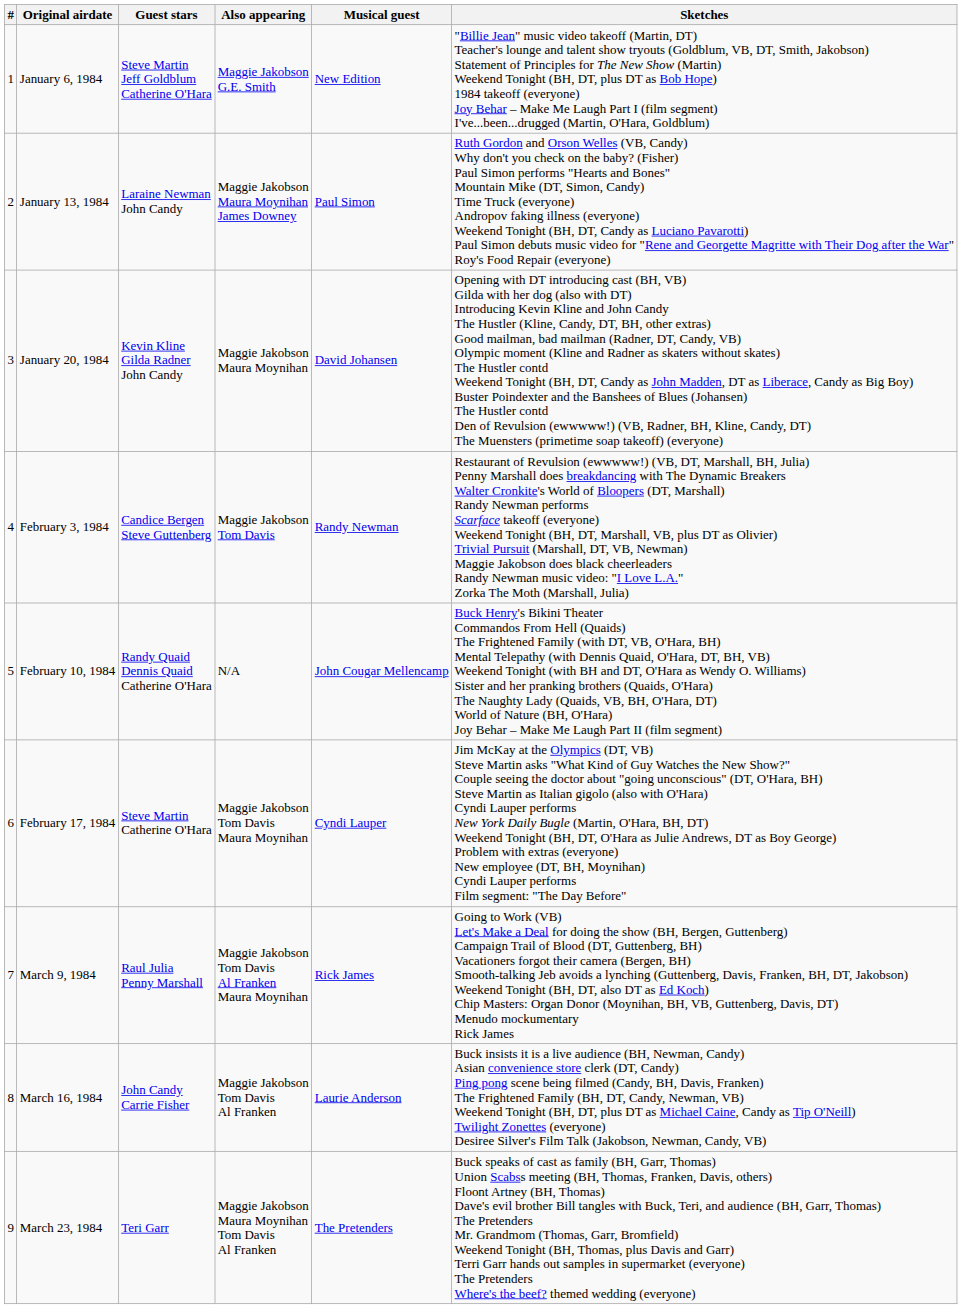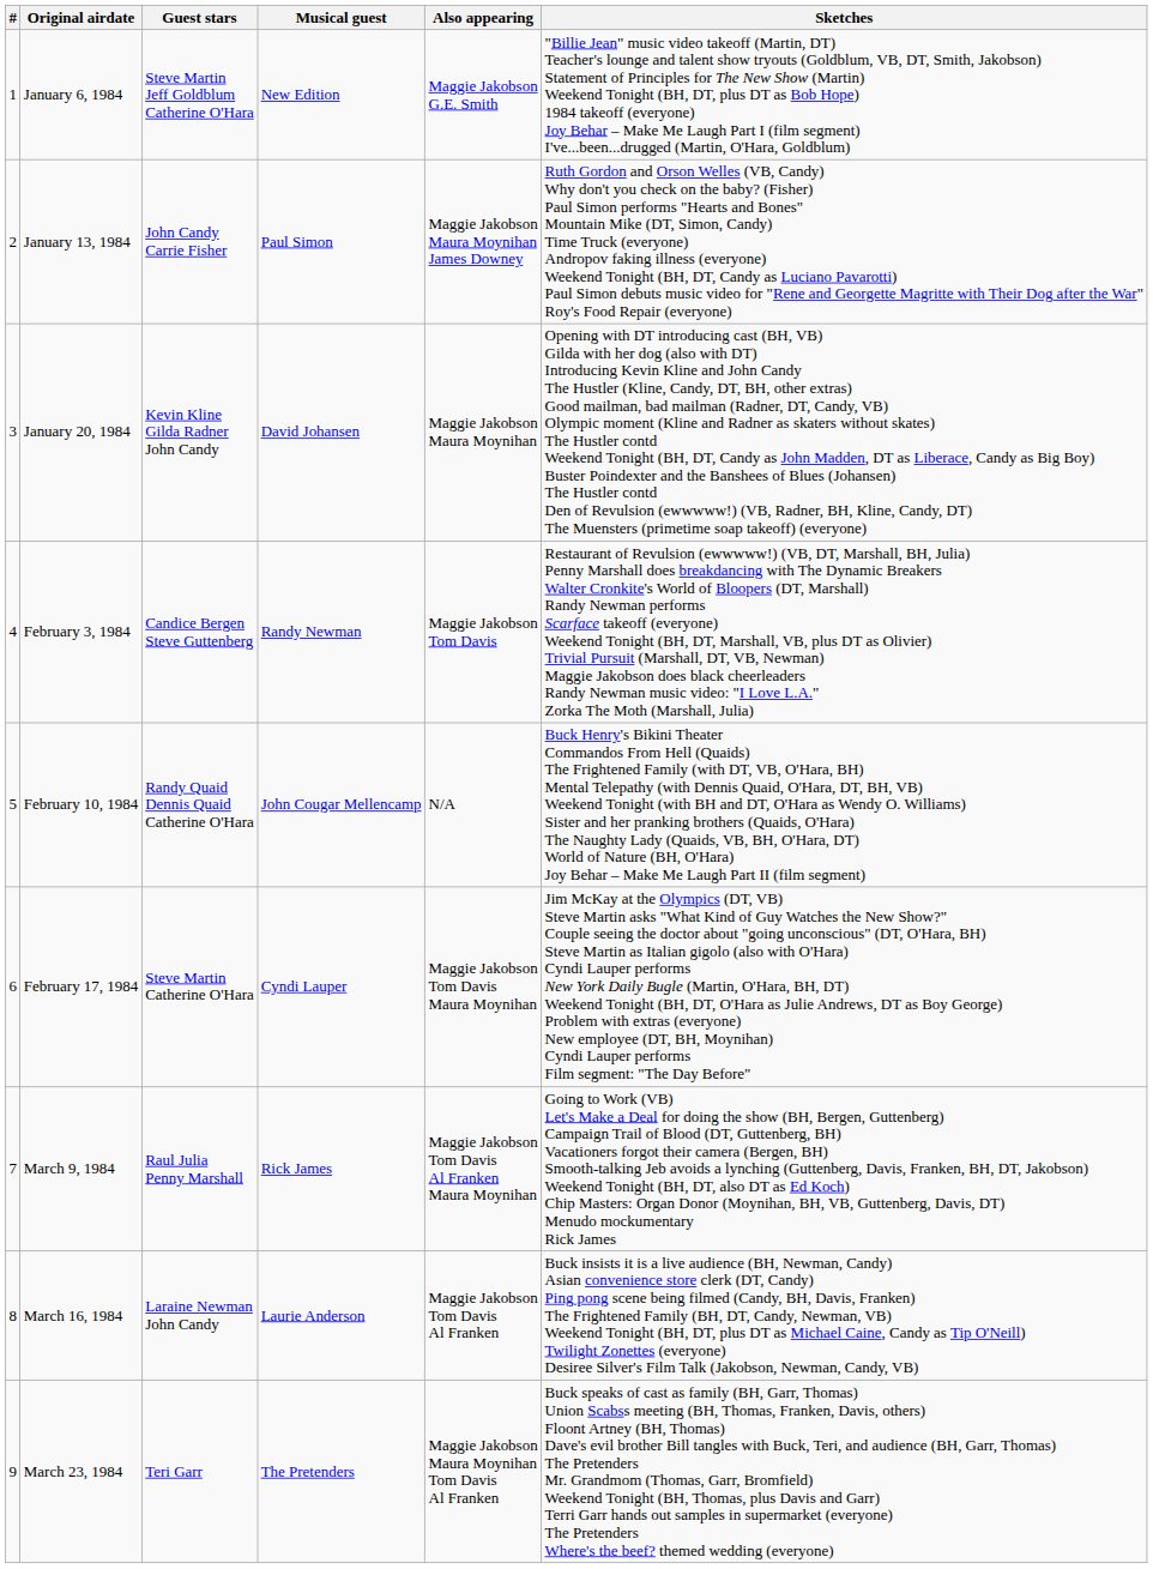 <table class="wikitable">
 <tr>
 <th>#</th>
 <th>Original airdate</th>
 <th>Guest stars</th>
+<th>Musical guest</th>
 <th>Also appearing</th>
-<th>Musical guest</th>
 <th>Sketches</th>
 </tr>
 <tr>
 <td>1</td>
 <td>January 6, 1984</td>
 <td><a href='#'>Steve Martin</a><br><a href='#'>Jeff Goldblum</a><br><a href='#'>Catherine O'Hara</a></td>
+<td><a href='#'>New Edition</a></td>
 <td><a href='#'>Maggie Jakobson</a><br><a href='#'>G.E. Smith</a></td>
-<td><a href='#'>New Edition</a></td>
 <td>"<a href='#'>Billie Jean</a>" music video takeoff (Martin, DT)<br>Teacher's lounge and talent show tryouts (Goldblum, VB, DT, Smith, Jakobson)<br>Statement of Principles for <em>The New Show</em> (Martin)<br>Weekend Tonight (BH, DT, plus DT as <a href='#'>Bob Hope</a>)<br>1984 takeoff (everyone)<br><a href='#'>Joy Behar</a> – Make Me Laugh Part I (film segment)<br>I've...been...drugged (Martin, O'Hara, Goldblum)</td>
 </tr>
 <tr>
 <td>2</td>
 <td>January 13, 1984</td>
-<td><a href='#'>Laraine Newman</a><br>John Candy</td>
+<td><a href='#'>John Candy</a><br><a href='#'>Carrie Fisher</a></td>
+<td><a href='#'>Paul Simon</a></td>
 <td>Maggie Jakobson<br><a href='#'>Maura Moynihan</a><br><a href='#'>James Downey</a></td>
-<td><a href='#'>Paul Simon</a></td>
 <td><a href='#'>Ruth Gordon</a> and <a href='#'>Orson Welles</a> (VB, Candy)<br>Why don't you check on the baby? (Fisher)<br>Paul Simon performs "Hearts and Bones"<br>Mountain Mike (DT, Simon, Candy)<br>Time Truck (everyone)<br>Andropov faking illness (everyone)<br>Weekend Tonight (BH, DT, Candy as <a href='#'>Luciano Pavarotti</a>)<br>Paul Simon debuts music video for "<a href='#'>Rene and Georgette Magritte with Their Dog after the War</a>"<br>Roy's Food Repair (everyone)</td>
 </tr>
 <tr>
 <td>3</td>
 <td>January 20, 1984</td>
 <td><a href='#'>Kevin Kline</a><br><a href='#'>Gilda Radner</a><br>John Candy</td>
+<td><a href='#'>David Johansen</a></td>
 <td>Maggie Jakobson<br>Maura Moynihan</td>
-<td><a href='#'>David Johansen</a></td>
 <td>Opening with DT introducing cast (BH, VB)<br>Gilda with her dog (also with DT)<br>Introducing Kevin Kline and John Candy<br>The Hustler (Kline, Candy, DT, BH, other extras)<br>Good mailman, bad mailman (Radner, DT, Candy, VB)<br>Olympic moment (Kline and Radner as skaters without skates)<br>The Hustler contd<br>Weekend Tonight (BH, DT, Candy as <a href='#'>John Madden</a>, DT as <a href='#'>Liberace</a>, Candy as Big Boy)<br>Buster Poindexter and the Banshees of Blues (Johansen)<br>The Hustler contd<br>Den of Revulsion (ewwwww!) (VB, Radner, BH, Kline, Candy, DT)<br>The Muensters (primetime soap takeoff) (everyone)</td>
 </tr>
 <tr>
 <td>4</td>
 <td>February 3, 1984</td>
 <td><a href='#'>Candice Bergen</a><br><a href='#'>Steve Guttenberg</a></td>
+<td><a href='#'>Randy Newman</a></td>
 <td>Maggie Jakobson<br><a href='#'>Tom Davis</a></td>
-<td><a href='#'>Randy Newman</a></td>
 <td>Restaurant of Revulsion (ewwwww!) (VB, DT, Marshall, BH, Julia)<br>Penny Marshall does <a href='#'>breakdancing</a> with The Dynamic Breakers<br><a href='#'>Walter Cronkite</a>'s World of <a href='#'>Bloopers</a> (DT, Marshall)<br>Randy Newman performs<br><em><a href='#'>Scarface</a></em> takeoff (everyone)<br>Weekend Tonight (BH, DT, Marshall, VB, plus DT as Olivier)<br><a href='#'>Trivial Pursuit</a> (Marshall, DT, VB, Newman)<br>Maggie Jakobson does black cheerleaders<br>Randy Newman music video: "<a href='#'>I Love L.A.</a>"<br>Zorka The Moth (Marshall, Julia)</td>
 </tr>
 <tr>
 <td>5</td>
 <td>February 10, 1984</td>
 <td><a href='#'>Randy Quaid</a><br><a href='#'>Dennis Quaid</a><br>Catherine O'Hara</td>
+<td><a href='#'>John Cougar Mellencamp</a></td>
 <td>N/A</td>
-<td><a href='#'>John Cougar Mellencamp</a></td>
 <td><a href='#'>Buck Henry</a>'s Bikini Theater<br>Commandos From Hell (Quaids)<br>The Frightened Family (with DT, VB, O'Hara, BH)<br>Mental Telepathy (with Dennis Quaid, O'Hara, DT, BH, VB)<br>Weekend Tonight (with BH and DT, O'Hara as Wendy O. Williams)<br>Sister and her pranking brothers (Quaids, O'Hara)<br>The Naughty Lady (Quaids, VB, BH, O'Hara, DT)<br>World of Nature (BH, O'Hara)<br>Joy Behar – Make Me Laugh Part II (film segment)</td>
 </tr>
 <tr>
 <td>6</td>
 <td>February 17, 1984</td>
 <td><a href='#'>Steve Martin</a><br>Catherine O'Hara</td>
+<td><a href='#'>Cyndi Lauper</a></td>
 <td>Maggie Jakobson<br>Tom Davis<br>Maura Moynihan</td>
-<td><a href='#'>Cyndi Lauper</a></td>
 <td>Jim McKay at the <a href='#'>Olympics</a> (DT, VB)<br>Steve Martin asks "What Kind of Guy Watches the New Show?"<br>Couple seeing the doctor about "going unconscious" (DT, O'Hara, BH)<br>Steve Martin as Italian gigolo (also with O'Hara)<br>Cyndi Lauper performs<br><em>New York Daily Bugle</em> (Martin, O'Hara, BH, DT)<br>Weekend Tonight (BH, DT, O'Hara as Julie Andrews, DT as Boy George)<br>Problem with extras (everyone)<br>New employee (DT, BH, Moynihan)<br>Cyndi Lauper performs<br>Film segment: "The Day Before"</td>
 </tr>
 <tr>
 <td>7</td>
 <td>March 9, 1984</td>
 <td><a href='#'>Raul Julia</a><br><a href='#'>Penny Marshall</a></td>
+<td><a href='#'>Rick James</a></td>
 <td>Maggie Jakobson<br>Tom Davis<br><a href='#'>Al Franken</a><br>Maura Moynihan</td>
-<td><a href='#'>Rick James</a></td>
 <td>Going to Work (VB)<br><a href='#'>Let's Make a Deal</a> for doing the show (BH, Bergen, Guttenberg)<br>Campaign Trail of Blood (DT, Guttenberg, BH)<br>Vacationers forgot their camera (Bergen, BH)<br>Smooth-talking Jeb avoids a lynching (Guttenberg, Davis, Franken, BH, DT, Jakobson)<br>Weekend Tonight (BH, DT, also DT as <a href='#'>Ed Koch</a>)<br>Chip Masters: Organ Donor (Moynihan, BH, VB, Guttenberg, Davis, DT)<br>Menudo mockumentary<br>Rick James</td>
 </tr>
 <tr>
 <td>8</td>
 <td>March 16, 1984</td>
-<td><a href='#'>John Candy</a><br><a href='#'>Carrie Fisher</a></td>
+<td><a href='#'>Laraine Newman</a><br>John Candy</td>
+<td><a href='#'>Laurie Anderson</a></td>
 <td>Maggie Jakobson<br>Tom Davis<br>Al Franken</td>
-<td><a href='#'>Laurie Anderson</a></td>
 <td>Buck insists it is a live audience (BH, Newman, Candy)<br>Asian <a href='#'>convenience store</a> clerk (DT, Candy)<br><a href='#'>Ping pong</a> scene being filmed (Candy, BH, Davis, Franken)<br>The Frightened Family (BH, DT, Candy, Newman, VB)<br>Weekend Tonight (BH, DT, plus DT as <a href='#'>Michael Caine</a>, Candy as <a href='#'>Tip O'Neill</a>)<br><a href='#'>Twilight Zonettes</a> (everyone)<br>Desiree Silver's Film Talk (Jakobson, Newman, Candy, VB)</td>
 </tr>
 <tr>
 <td>9</td>
 <td>March 23, 1984</td>
 <td><a href='#'>Teri Garr</a></td>
+<td><a href='#'>The Pretenders</a></td>
 <td>Maggie Jakobson<br>Maura Moynihan<br>Tom Davis<br>Al Franken</td>
-<td><a href='#'>The Pretenders</a></td>
 <td>Buck speaks of cast as family (BH, Garr, Thomas)<br>Union <a href='#'>Scabs</a>s meeting (BH, Thomas, Franken, Davis, others)<br>Floont Artney (BH, Thomas)<br>Dave's evil brother Bill tangles with Buck, Teri, and audience (BH, Garr, Thomas) <br>The Pretenders<br>Mr. Grandmom (Thomas, Garr, Bromfield)<br>Weekend Tonight (BH, Thomas, plus Davis and Garr)<br>Terri Garr hands out samples in supermarket (everyone)<br>The Pretenders<br><a href='#'>Where's the beef?</a> themed wedding (everyone)</td>
 </tr>
 </table>
